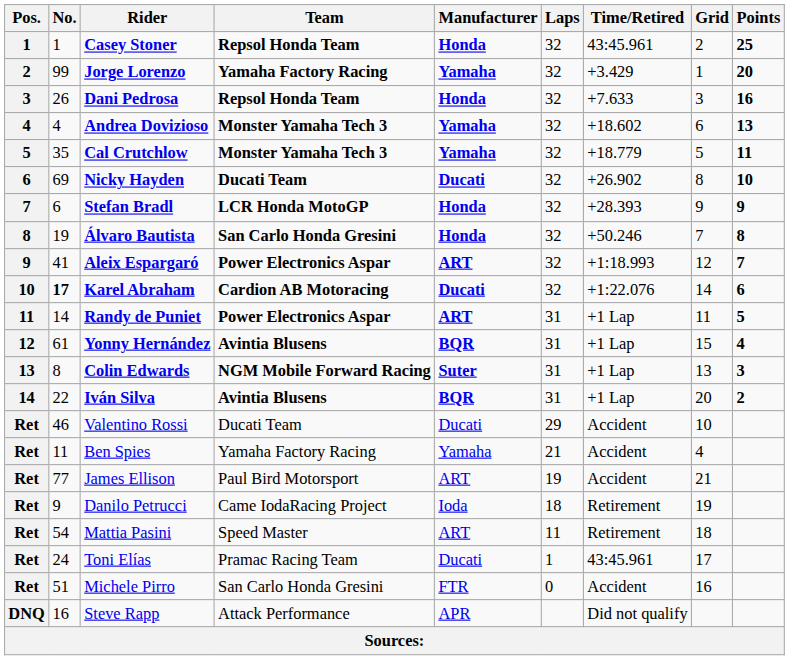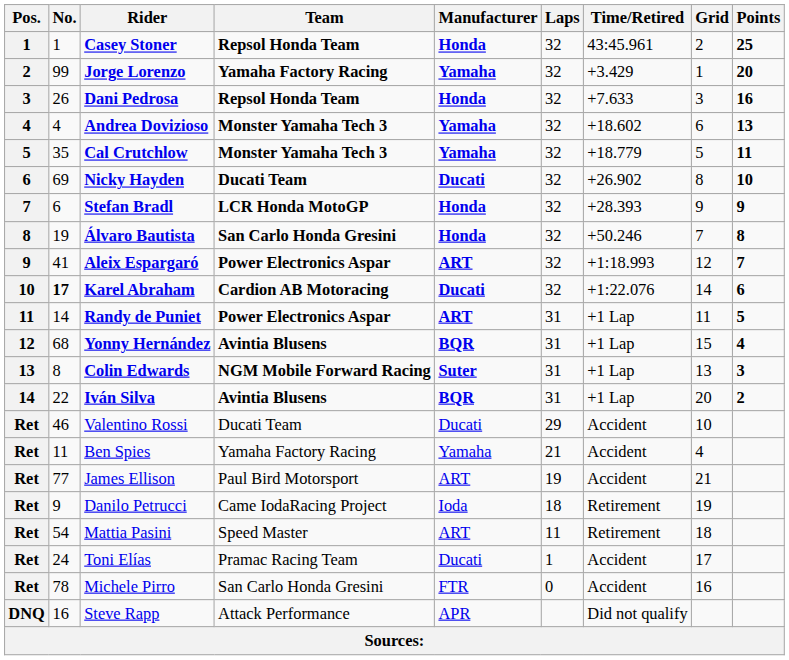 <table class="wikitable" style="font-size: 95%;">
 <tr>
 <th>Pos.</th>
 <th>No.</th>
 <th>Rider</th>
 <th>Team</th>
 <th>Manufacturer</th>
 <th>Laps</th>
 <th>Time/Retired</th>
 <th>Grid</th>
 <th>Points</th>
 </tr>
 <tr>
 <th>1</th>
 <td>1</td>
 <td> <strong><a href='#'>Casey Stoner</a></strong></td>
 <td><strong>Repsol Honda Team</strong></td>
 <td><strong><a href='#'>Honda</a></strong></td>
 <td>32</td>
 <td>43:45.961</td>
 <td>2</td>
 <td><strong>25</strong></td>
 </tr>
 <tr>
 <th>2</th>
 <td>99</td>
 <td> <strong><a href='#'>Jorge Lorenzo</a></strong></td>
 <td><strong>Yamaha Factory Racing</strong></td>
 <td><strong><a href='#'>Yamaha</a></strong></td>
 <td>32</td>
 <td>+3.429</td>
 <td>1</td>
 <td><strong>20</strong></td>
 </tr>
 <tr>
 <th>3</th>
 <td>26</td>
 <td> <strong><a href='#'>Dani Pedrosa</a></strong></td>
 <td><strong>Repsol Honda Team</strong></td>
 <td><strong><a href='#'>Honda</a></strong></td>
 <td>32</td>
 <td>+7.633</td>
 <td>3</td>
 <td><strong>16</strong></td>
 </tr>
 <tr>
 <th>4</th>
 <td>4</td>
 <td> <strong><a href='#'>Andrea Dovizioso</a></strong></td>
 <td><strong>Monster Yamaha Tech 3</strong></td>
 <td><strong><a href='#'>Yamaha</a></strong></td>
 <td>32</td>
 <td>+18.602</td>
 <td>6</td>
 <td><strong>13</strong></td>
 </tr>
 <tr>
 <th>5</th>
 <td>35</td>
 <td> <strong><a href='#'>Cal Crutchlow</a></strong></td>
 <td><strong>Monster Yamaha Tech 3</strong></td>
 <td><strong><a href='#'>Yamaha</a></strong></td>
 <td>32</td>
 <td>+18.779</td>
 <td>5</td>
 <td><strong>11</strong></td>
 </tr>
 <tr>
 <th>6</th>
 <td>69</td>
 <td> <strong><a href='#'>Nicky Hayden</a></strong></td>
 <td><strong>Ducati Team</strong></td>
 <td><strong><a href='#'>Ducati</a></strong></td>
 <td>32</td>
 <td>+26.902</td>
 <td>8</td>
 <td><strong>10</strong></td>
 </tr>
 <tr>
 <th>7</th>
 <td>6</td>
 <td> <strong><a href='#'>Stefan Bradl</a></strong></td>
 <td><strong>LCR Honda MotoGP</strong></td>
 <td><strong><a href='#'>Honda</a></strong></td>
 <td>32</td>
 <td>+28.393</td>
 <td>9</td>
 <td><strong>9</strong></td>
 </tr>
 <tr>
 <th>8</th>
 <td>19</td>
 <td> <strong><a href='#'>Álvaro Bautista</a></strong></td>
 <td><strong>San Carlo Honda Gresini</strong></td>
 <td><strong><a href='#'>Honda</a></strong></td>
 <td>32</td>
 <td>+50.246</td>
 <td>7</td>
 <td><strong>8</strong></td>
 </tr>
 <tr>
 <th>9</th>
 <td>41</td>
 <td> <strong><a href='#'>Aleix Espargaró</a></strong></td>
 <td><strong>Power Electronics Aspar</strong></td>
 <td><strong><a href='#'>ART</a></strong></td>
 <td>32</td>
 <td>+1:18.993</td>
 <td>12</td>
 <td><strong>7</strong></td>
 </tr>
 <tr>
 <th>10</th>
 <td><strong>17</strong></td>
 <td> <strong><a href='#'>Karel Abraham</a></strong></td>
 <td><strong>Cardion AB Motoracing</strong></td>
 <td><strong><a href='#'>Ducati</a></strong></td>
 <td>32</td>
 <td>+1:22.076</td>
 <td>14</td>
 <td><strong>6</strong></td>
 </tr>
 <tr>
 <th>11</th>
 <td>14</td>
 <td> <strong><a href='#'>Randy de Puniet</a></strong></td>
 <td><strong>Power Electronics Aspar</strong></td>
 <td><strong><a href='#'>ART</a></strong></td>
 <td>31</td>
 <td>+1 Lap</td>
 <td>11</td>
 <td><strong>5</strong></td>
 </tr>
 <tr>
 <th>12</th>
-<td>61</td>
+<td>68</td>
 <td> <strong><a href='#'>Yonny Hernández</a></strong></td>
 <td><strong>Avintia Blusens</strong></td>
 <td><strong><a href='#'>BQR</a></strong></td>
 <td>31</td>
 <td>+1 Lap</td>
 <td>15</td>
 <td><strong>4</strong></td>
 </tr>
 <tr>
 <th>13</th>
 <td>8</td>
 <td> <strong><a href='#'>Colin Edwards</a></strong></td>
 <td><strong>NGM Mobile Forward Racing</strong></td>
 <td><strong><a href='#'>Suter</a></strong></td>
 <td>31</td>
 <td>+1 Lap</td>
 <td>13</td>
 <td><strong>3</strong></td>
 </tr>
 <tr>
 <th>14</th>
 <td>22</td>
 <td> <strong><a href='#'>Iván Silva</a></strong></td>
 <td><strong>Avintia Blusens</strong></td>
 <td><strong><a href='#'>BQR</a></strong></td>
 <td>31</td>
 <td>+1 Lap</td>
 <td>20</td>
 <td><strong>2</strong></td>
 </tr>
 <tr>
 <th>Ret</th>
 <td>46</td>
 <td> <a href='#'>Valentino Rossi</a></td>
 <td>Ducati Team</td>
 <td><a href='#'>Ducati</a></td>
 <td>29</td>
 <td>Accident</td>
 <td>10</td>
 <td></td>
 </tr>
 <tr>
 <th>Ret</th>
 <td>11</td>
 <td> <a href='#'>Ben Spies</a></td>
 <td>Yamaha Factory Racing</td>
 <td><a href='#'>Yamaha</a></td>
 <td>21</td>
 <td>Accident</td>
 <td>4</td>
 <td></td>
 </tr>
 <tr>
 <th>Ret</th>
 <td>77</td>
 <td> <a href='#'>James Ellison</a></td>
 <td>Paul Bird Motorsport</td>
 <td><a href='#'>ART</a></td>
 <td>19</td>
 <td>Accident</td>
 <td>21</td>
 <td></td>
 </tr>
 <tr>
 <th>Ret</th>
 <td>9</td>
 <td> <a href='#'>Danilo Petrucci</a></td>
 <td>Came IodaRacing Project</td>
 <td><a href='#'>Ioda</a></td>
 <td>18</td>
 <td>Retirement</td>
 <td>19</td>
 <td></td>
 </tr>
 <tr>
 <th>Ret</th>
 <td>54</td>
 <td> <a href='#'>Mattia Pasini</a></td>
 <td>Speed Master</td>
 <td><a href='#'>ART</a></td>
 <td>11</td>
 <td>Retirement</td>
 <td>18</td>
 <td></td>
 </tr>
 <tr>
 <th>Ret</th>
 <td>24</td>
 <td> <a href='#'>Toni Elías</a></td>
 <td>Pramac Racing Team</td>
 <td><a href='#'>Ducati</a></td>
 <td>1</td>
-<td>43:45.961</td>
+<td>Accident</td>
 <td>17</td>
 <td></td>
 </tr>
 <tr>
 <th>Ret</th>
-<td>51</td>
+<td>78</td>
 <td> <a href='#'>Michele Pirro</a></td>
 <td>San Carlo Honda Gresini</td>
 <td><a href='#'>FTR</a></td>
 <td>0</td>
 <td>Accident</td>
 <td>16</td>
 <td></td>
 </tr>
 <tr>
 <th>DNQ</th>
 <td>16</td>
 <td> <a href='#'>Steve Rapp</a></td>
 <td>Attack Performance</td>
 <td><a href='#'>APR</a></td>
 <td></td>
 <td>Did not qualify</td>
 <td></td>
 <td></td>
 </tr>
 <tr>
 <th colspan=9>Sources:</th>
 </tr>
 </table>
